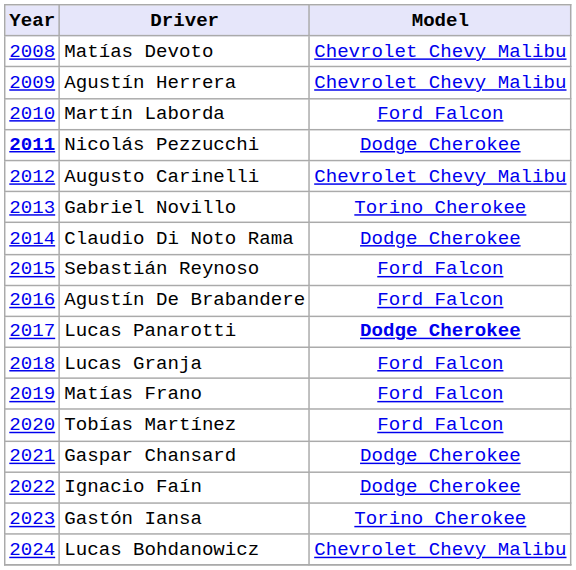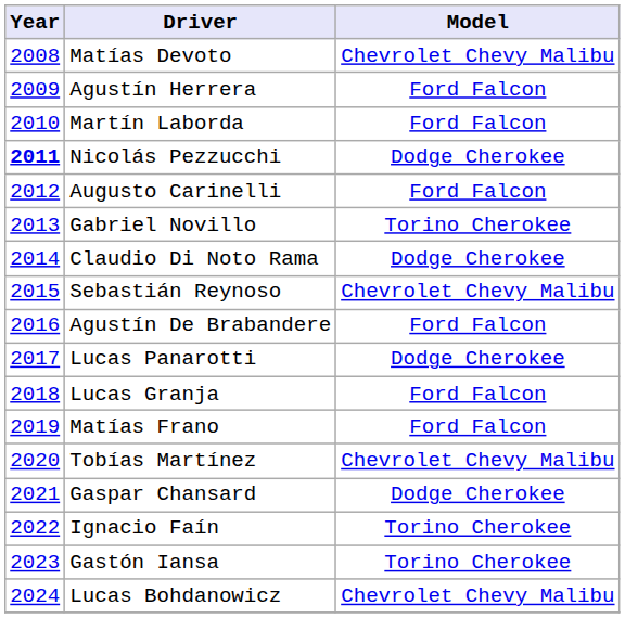 <table border="0" style="background:#ffffff" align="center" class="wikitable">
 <tr>
 <th style="background:Lavender; color:Black">Year</th>
 <th style="background:Lavender; color:Black">Driver</th>
 <th style="background:Lavender; color:Black">Model</th>
 </tr>
 <tr>
 <td align="center"><a href='#'>2008</a></td>
 <td> Matías Devoto</td>
 <td align="center"><a href='#'>Chevrolet Chevy Malibu</a></td>
 </tr>
 <tr>
 <td align="center"><a href='#'>2009</a></td>
 <td> Agustín Herrera</td>
-<td align="center"><a href='#'>Chevrolet Chevy Malibu</a></td>
+<td align="center"><a href='#'>Ford Falcon</a></td>
 </tr>
 <tr>
 <td align="center"><a href='#'>2010</a></td>
 <td> Martín Laborda</td>
 <td align="center"><a href='#'>Ford Falcon</a></td>
 </tr>
 <tr>
 <td align="center"><strong><a href='#'>2011</a></strong></td>
 <td> Nicolás Pezzucchi</td>
 <td align="center"><a href='#'>Dodge Cherokee</a></td>
 </tr>
 <tr>
 <td align="center"><a href='#'>2012</a></td>
 <td> Augusto Carinelli</td>
-<td align="center"><a href='#'>Chevrolet Chevy Malibu</a></td>
+<td align="center"><a href='#'>Ford Falcon</a></td>
 </tr>
 <tr>
 <td align="center"><a href='#'>2013</a></td>
 <td> Gabriel Novillo</td>
 <td align="center"><a href='#'>Torino Cherokee</a></td>
 </tr>
 <tr>
 <td align="center"><a href='#'>2014</a></td>
 <td> Claudio Di Noto Rama</td>
 <td align="center"><a href='#'>Dodge Cherokee</a></td>
 </tr>
 <tr>
 <td align="center"><a href='#'>2015</a></td>
 <td> Sebastián Reynoso</td>
-<td align="center"><a href='#'>Ford Falcon</a></td>
+<td align="center"><a href='#'>Chevrolet Chevy Malibu</a></td>
 </tr>
 <tr>
 <td align="center"><a href='#'>2016</a></td>
 <td> Agustín De Brabandere</td>
 <td align="center"><a href='#'>Ford Falcon</a></td>
 </tr>
 <tr>
 <td align="center"><a href='#'>2017</a></td>
 <td> Lucas Panarotti</td>
-<td align="center"><strong><a href='#'>Dodge Cherokee</a></strong></td>
+<td align="center"><a href='#'>Dodge Cherokee</a></td>
 </tr>
 <tr>
 <td align="center"><a href='#'>2018</a></td>
 <td> Lucas Granja</td>
 <td align="center"><a href='#'>Ford Falcon</a></td>
 </tr>
 <tr>
 <td align="center"><a href='#'>2019</a></td>
 <td> Matías Frano</td>
 <td align="center"><a href='#'>Ford Falcon</a></td>
 </tr>
 <tr>
 <td align="center"><a href='#'>2020</a></td>
 <td> Tobías Martínez</td>
-<td align="center"><a href='#'>Ford Falcon</a></td>
+<td align="center"><a href='#'>Chevrolet Chevy Malibu</a></td>
 </tr>
 <tr>
 <td align="center"><a href='#'>2021</a></td>
 <td> Gaspar Chansard</td>
 <td align="center"><a href='#'>Dodge Cherokee</a></td>
 </tr>
 <tr>
 <td align="center"><a href='#'>2022</a></td>
 <td> Ignacio Faín</td>
-<td align="center"><a href='#'>Dodge Cherokee</a></td>
+<td align="center"><a href='#'>Torino Cherokee</a></td>
 </tr>
 <tr>
 <td align="center"><a href='#'>2023</a></td>
 <td> Gastón Iansa</td>
 <td align="center"><a href='#'>Torino Cherokee</a></td>
 </tr>
 <tr>
 <td align="center"><a href='#'>2024</a></td>
 <td> Lucas Bohdanowicz</td>
 <td align="center"><a href='#'>Chevrolet Chevy Malibu</a></td>
 </tr>
 <tr>
 </tr>
 </table>
